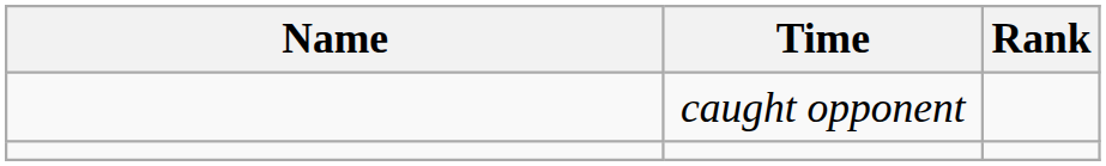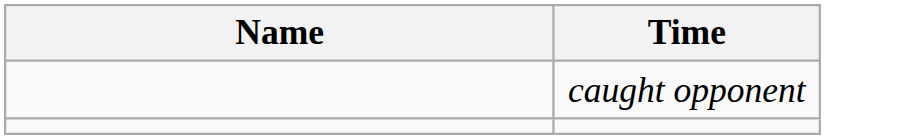 <table class="wikitable" style="text-align:center;">
 <tr>
 <th style="width:15em">Name</th>
 <th style="width:7em">Time</th>
-<th>Rank</th>
 </tr>
 <tr>
 <td align="left"></td>
 <td><em>caught opponent</em></td>
-<td></td>
 </tr>
 <tr>
 <td align="left"></td>
 <td></td>
-<td></td>
 </tr>
 </table>
